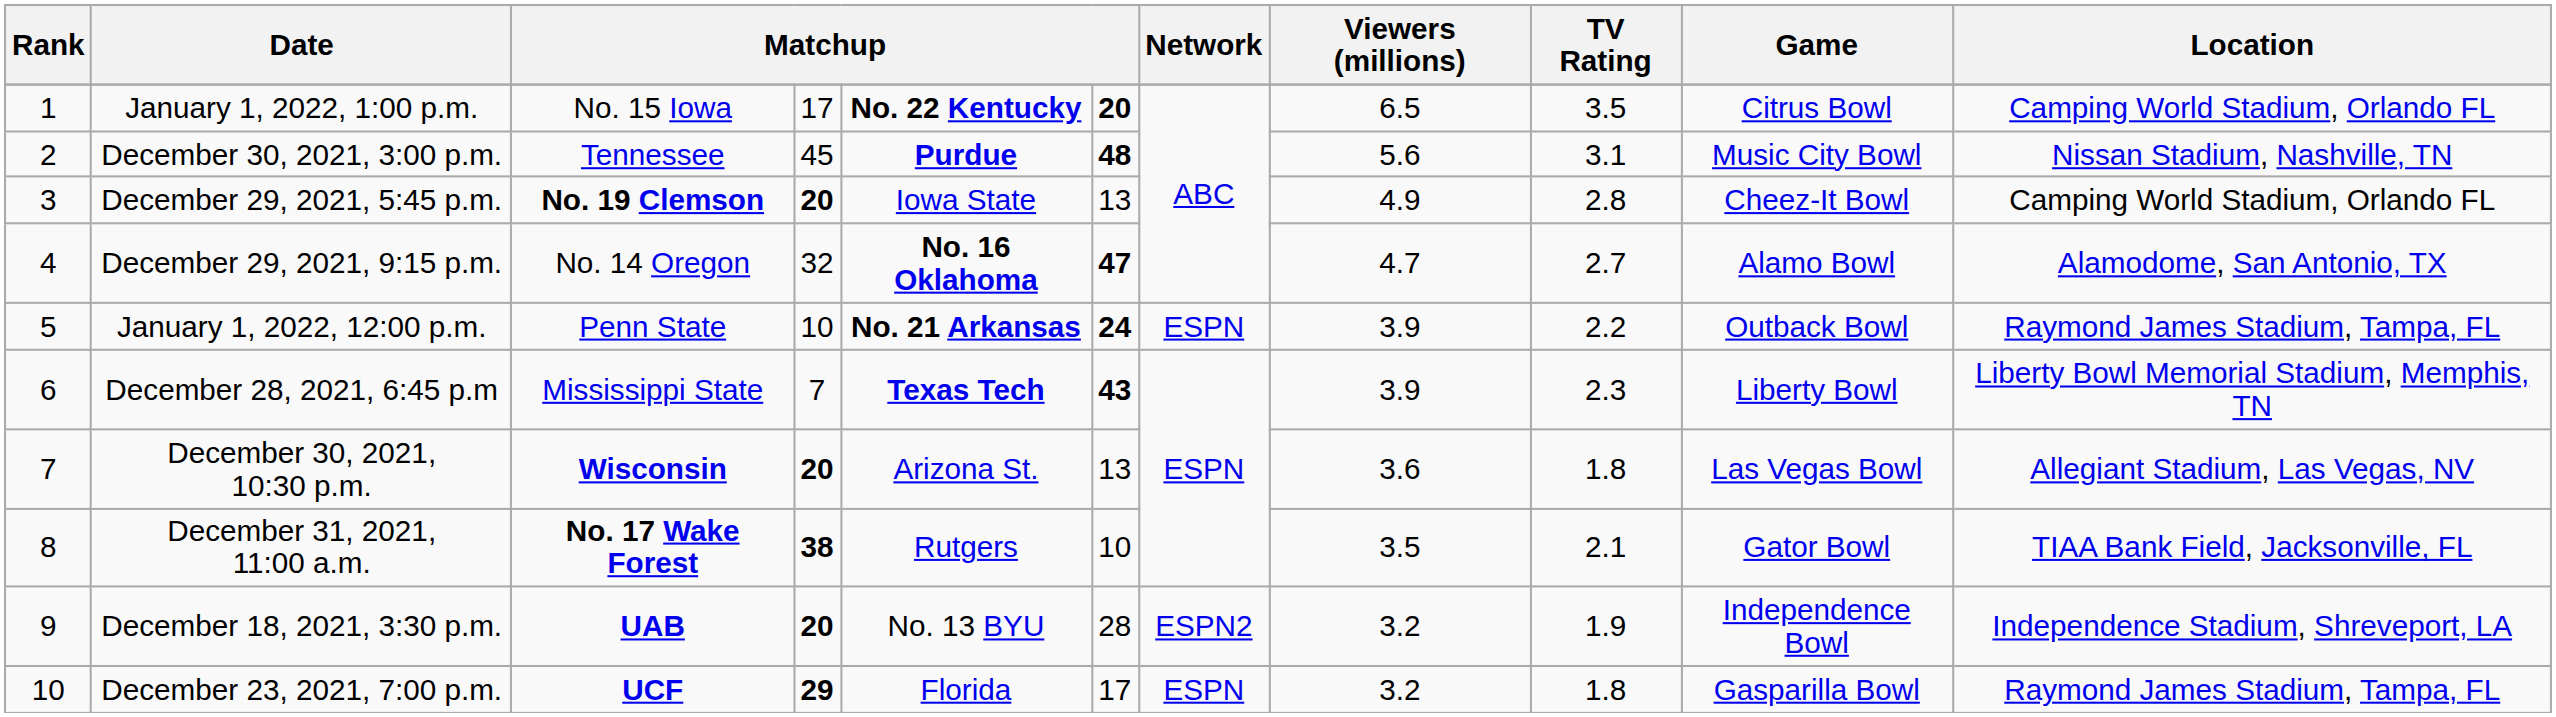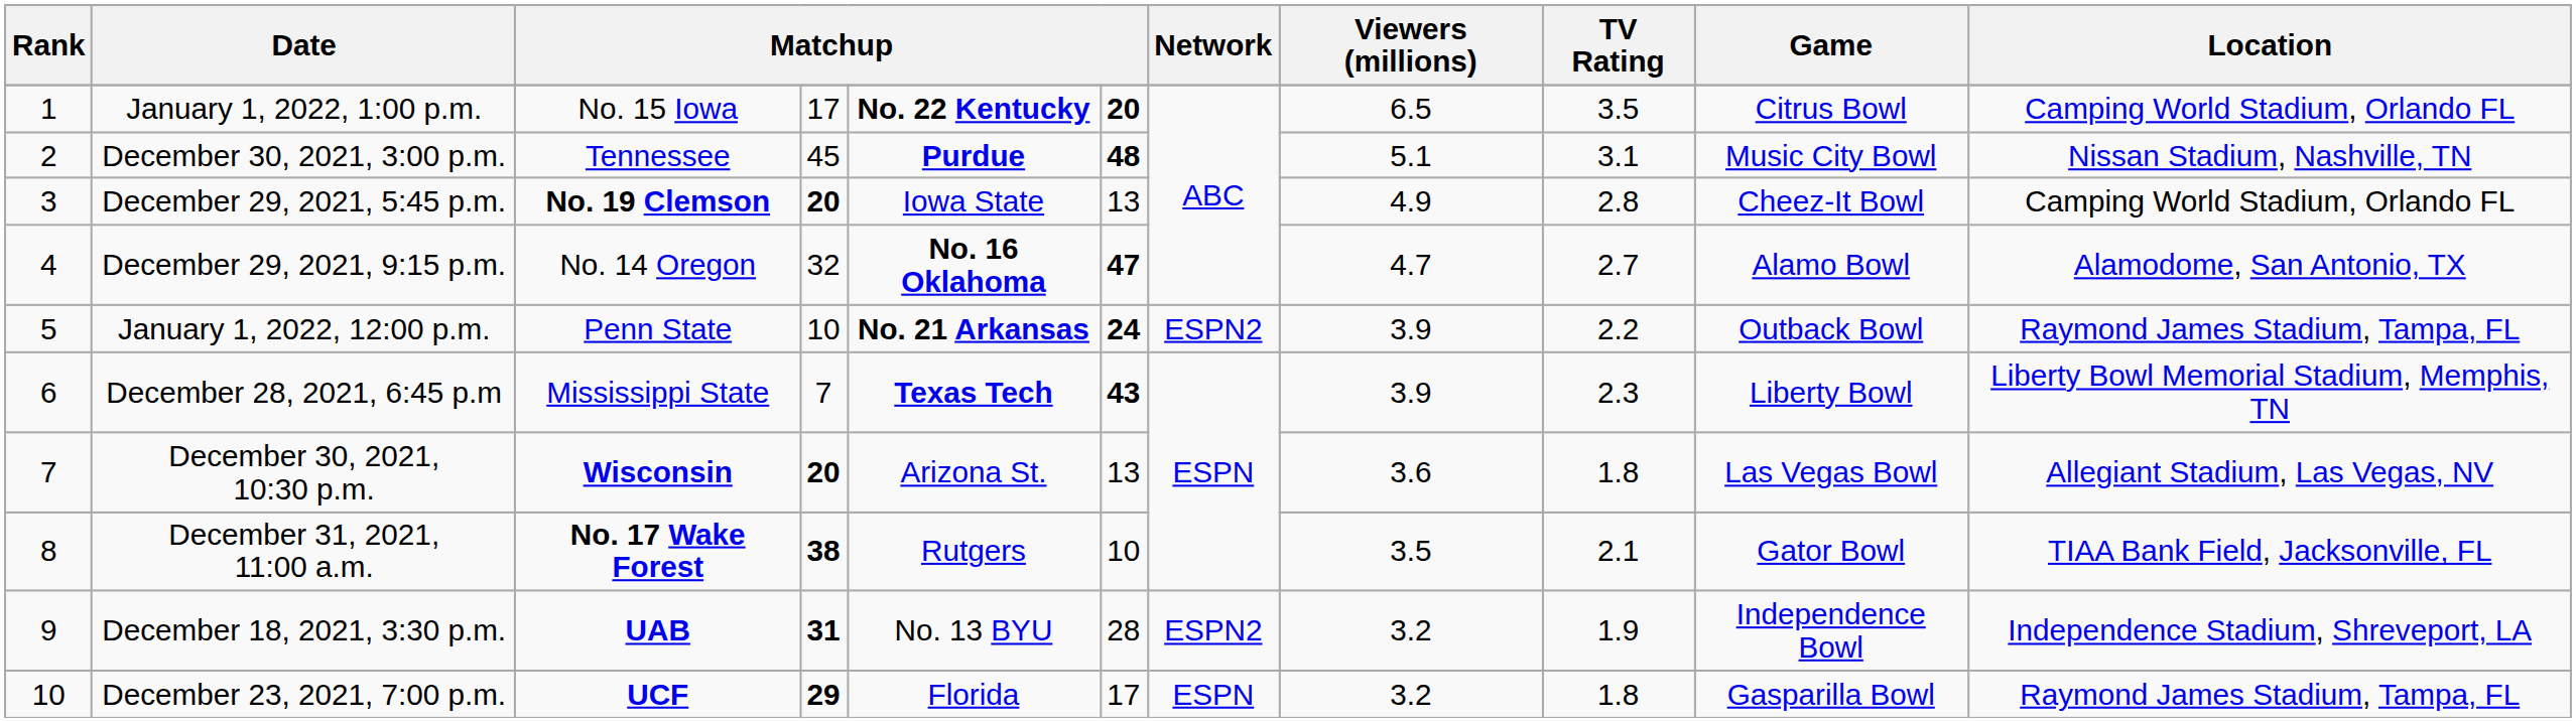 <table class="wikitable" style="font-size: 91%; text-align:center">
 <tr>
 <th>Rank</th>
 <th>Date</th>
 <th colspan=4>Matchup</th>
 <th>Network</th>
 <th>Viewers (millions)</th>
 <th>TV Rating</th>
 <th>Game</th>
 <th>Location</th>
 </tr>
 <tr>
 </tr>
 <tr>
 <td>1</td>
 <td>January 1, 2022, 1:00 p.m.</td>
 <td>No. 15 <a href='#'>Iowa</a></td>
 <td>17</td>
 <td><strong>No. 22 <a href='#'>Kentucky</a></strong></td>
 <td><strong>20</strong></td>
 <td rowspan="4"><a href='#'>ABC</a></td>
 <td>6.5</td>
 <td>3.5</td>
 <td><a href='#'>Citrus Bowl</a></td>
 <td><a href='#'>Camping World Stadium</a>, <a href='#'>Orlando FL</a></td>
 </tr>
 <tr>
 <td>2</td>
 <td>December 30, 2021, 3:00 p.m.</td>
 <td><a href='#'>Tennessee</a></td>
 <td>45</td>
 <td><strong><a href='#'>Purdue</a></strong></td>
 <td><strong>48</strong></td>
-<td>5.6</td>
+<td>5.1</td>
 <td>3.1</td>
 <td><a href='#'>Music City Bowl</a></td>
 <td><a href='#'>Nissan Stadium</a>, <a href='#'>Nashville, TN</a></td>
 </tr>
 <tr>
 <td>3</td>
 <td>December 29, 2021, 5:45 p.m.</td>
 <td><strong>No. 19 <a href='#'>Clemson</a></strong></td>
 <td><strong>20</strong></td>
 <td><a href='#'>Iowa State</a></td>
 <td>13</td>
 <td>4.9</td>
 <td>2.8</td>
 <td><a href='#'>Cheez-It Bowl</a></td>
 <td>Camping World Stadium, Orlando FL</td>
 </tr>
 <tr>
 <td>4</td>
 <td>December 29, 2021, 9:15 p.m.</td>
 <td>No. 14 <a href='#'>Oregon</a></td>
 <td>32</td>
 <td><strong>No. 16 <a href='#'>Oklahoma</a></strong></td>
 <td><strong>47</strong></td>
 <td>4.7</td>
 <td>2.7</td>
 <td><a href='#'>Alamo Bowl</a></td>
 <td><a href='#'>Alamodome</a>, <a href='#'>San Antonio, TX</a></td>
 </tr>
 <tr>
 <td>5</td>
 <td>January 1, 2022, 12:00 p.m.</td>
 <td><a href='#'>Penn State</a></td>
 <td>10</td>
 <td><strong>No. 21 <a href='#'>Arkansas</a></strong></td>
 <td><strong>24</strong></td>
-<td><a href='#'>ESPN</a></td>
+<td><a href='#'>ESPN2</a></td>
 <td>3.9</td>
 <td>2.2</td>
 <td><a href='#'>Outback Bowl</a></td>
 <td><a href='#'>Raymond James Stadium</a>, <a href='#'>Tampa, FL</a></td>
 </tr>
 <tr>
 <td>6</td>
 <td>December 28, 2021, 6:45 p.m</td>
 <td><a href='#'>Mississippi State</a></td>
 <td>7</td>
 <td><a href='#'><strong>Texas Tech</strong></a></td>
 <td><strong>43</strong></td>
 <td rowspan="3"><a href='#'>ESPN</a></td>
 <td>3.9</td>
 <td>2.3</td>
 <td><a href='#'>Liberty Bowl</a></td>
 <td><a href='#'>Liberty Bowl Memorial Stadium</a>, <a href='#'>Memphis, TN</a></td>
 </tr>
 <tr>
 <td>7</td>
 <td>December 30, 2021, 10:30 p.m.</td>
 <td><strong><a href='#'>Wisconsin</a></strong></td>
 <td><strong>20</strong></td>
 <td><a href='#'>Arizona St.</a></td>
 <td>13</td>
 <td>3.6</td>
 <td>1.8</td>
 <td><a href='#'>Las Vegas Bowl</a></td>
 <td><a href='#'>Allegiant Stadium</a>, <a href='#'>Las Vegas, NV</a></td>
 </tr>
 <tr>
 <td>8</td>
 <td>December 31, 2021, 11:00 a.m.</td>
 <td><strong>No. 17 <a href='#'>Wake Forest</a></strong></td>
 <td><strong>38</strong></td>
 <td><a href='#'>Rutgers</a></td>
 <td>10</td>
 <td>3.5</td>
 <td>2.1</td>
 <td><a href='#'>Gator Bowl</a></td>
 <td><a href='#'>TIAA Bank Field</a>, <a href='#'>Jacksonville, FL</a></td>
 </tr>
 <tr>
 <td>9</td>
 <td>December 18, 2021, 3:30 p.m.</td>
 <td><strong><a href='#'>UAB</a></strong></td>
-<td><strong>20</strong></td>
+<td><strong>31</strong></td>
 <td>No. 13 <a href='#'>BYU</a></td>
 <td>28</td>
 <td><a href='#'>ESPN2</a></td>
 <td>3.2</td>
 <td>1.9</td>
 <td><a href='#'>Independence Bowl</a></td>
 <td><a href='#'>Independence Stadium</a>, <a href='#'>Shreveport, LA</a></td>
 </tr>
 <tr>
 <td>10</td>
 <td>December 23, 2021, 7:00 p.m.</td>
 <td><strong><a href='#'>UCF</a></strong></td>
 <td><strong>29</strong></td>
 <td><a href='#'>Florida</a></td>
 <td>17</td>
 <td><a href='#'>ESPN</a></td>
 <td>3.2</td>
 <td>1.8</td>
 <td><a href='#'>Gasparilla Bowl</a></td>
 <td><a href='#'>Raymond James Stadium</a>, <a href='#'>Tampa, FL</a></td>
 </tr>
 </table>
